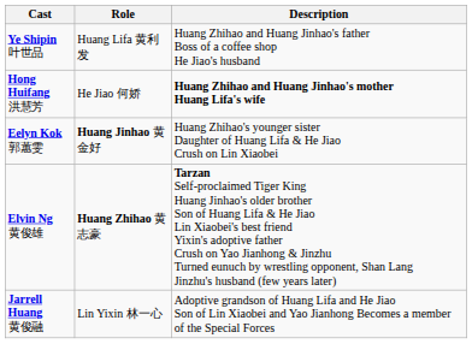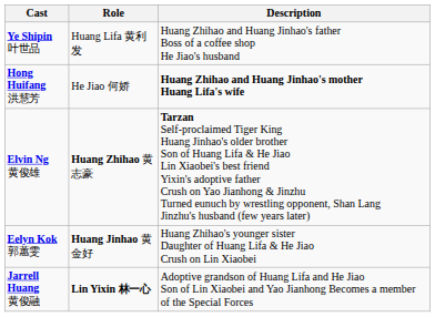 <table class="wikitable" style="width:70%;">
 <tr>
 <th>Cast</th>
 <th>Role</th>
 <th>Description</th>
 </tr>
 <tr>
 <td><strong><a href='#'>Ye Shipin</a></strong> <br> 叶世品</td>
 <td>Huang Lifa 黄利发</td>
 <td>Huang Zhihao and Huang Jinhao's father <br> Boss of a coffee shop <br> He Jiao's husband</td>
 </tr>
 <tr>
 <td><strong><a href='#'>Hong Huifang</a></strong> <br> 洪慧芳</td>
 <td>He Jiao 何娇</td>
 <td><strong>Huang Zhihao and Huang Jinhao's mother <br> Huang Lifa's wife</strong></td>
 </tr>
 <tr>
+<td><strong><a href='#'>Elvin Ng</a></strong> <br> 黄俊雄</td>
+<td><strong>Huang Zhihao</strong> 黄志豪</td>
+<td><strong>Tarzan</strong><br> Self-proclaimed Tiger King <br> Huang Jinhao's older brother <br> Son of Huang Lifa & He Jiao <br> Lin Xiaobei's best friend <br> Yixin's  adoptive father <br> Crush on Yao Jianhong & Jinzhu <br> Turned eunuch by wrestling opponent, Shan Lang <br>Jinzhu's husband (few years later)</td>
+</tr>
+<tr>
 <td><strong><a href='#'>Eelyn Kok</a></strong> <br> 郭蕙雯</td>
 <td><strong>Huang Jinhao</strong> 黄金好</td>
 <td>Huang Zhihao's younger sister <br> Daughter of Huang Lifa & He Jiao <br> Crush on Lin Xiaobei</td>
 </tr>
 <tr>
-<td><strong><a href='#'>Elvin Ng</a></strong> <br> 黄俊雄</td>
-<td><strong>Huang Zhihao</strong> 黄志豪</td>
-<td><strong>Tarzan</strong><br> Self-proclaimed Tiger King <br> Huang Jinhao's older brother <br> Son of Huang Lifa & He Jiao <br> Lin Xiaobei's best friend <br> Yixin's  adoptive father <br> Crush on Yao Jianhong & Jinzhu <br> Turned eunuch by wrestling opponent, Shan Lang <br>Jinzhu's husband (few years later)</td>
-</tr>
-<tr>
 <td><strong><a href='#'>Jarrell Huang</a></strong> <br> 黄俊融</td>
-<td>Lin Yixin 林一心</td>
+<td><strong>Lin Yixin 林一心</strong></td>
 <td>Adoptive grandson of Huang Lifa and He Jiao<br> Son of Lin Xiaobei and Yao Jianhong Becomes a member of the Special Forces</td>
 </tr>
 </table>
